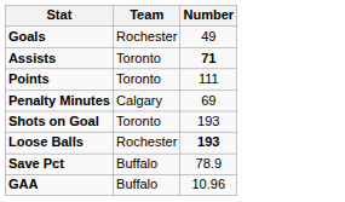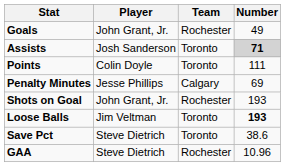 <table class="wikitable">
 <tr>
 <th>Stat</th>
+<th>Player</th>
 <th>Team</th>
 <th>Number</th>
 </tr>
 <tr>
 <td><strong>Goals</strong></td>
+<td>John Grant, Jr.</td>
 <td>Rochester</td>
 <td align="center">49</td>
 </tr>
 <tr>
 <td><strong>Assists</strong></td>
+<td>Josh Sanderson</td>
 <td>Toronto</td>
-<td align="center"><strong>71</strong></td>
+<td align="center" style="background: lightgrey;"><strong>71</strong></td>
 </tr>
 <tr>
 <td><strong>Points</strong></td>
+<td>Colin Doyle</td>
 <td>Toronto</td>
 <td align="center">111</td>
 </tr>
 <tr>
 <td><strong>Penalty Minutes</strong></td>
+<td>Jesse Phillips</td>
 <td>Calgary</td>
 <td align="center">69</td>
 </tr>
 <tr>
 <td><strong>Shots on Goal</strong></td>
-<td>Toronto</td>
+<td>John Grant, Jr.</td>
+<td>Rochester</td>
 <td align="center">193</td>
 </tr>
 <tr>
 <td><strong>Loose Balls</strong></td>
-<td>Rochester</td>
+<td>Jim Veltman</td>
+<td>Toronto</td>
 <td align="center"><strong>193</strong></td>
 </tr>
 <tr>
 <td><strong>Save Pct</strong></td>
-<td>Buffalo</td>
-<td align="center">78.9</td>
+<td>Steve Dietrich</td>
+<td>Toronto</td>
+<td align="center">38.6</td>
 </tr>
 <tr>
 <td><strong>GAA</strong></td>
-<td>Buffalo</td>
+<td>Steve Dietrich</td>
+<td>Rochester</td>
 <td align="center">10.96</td>
 </tr>
 </table>
